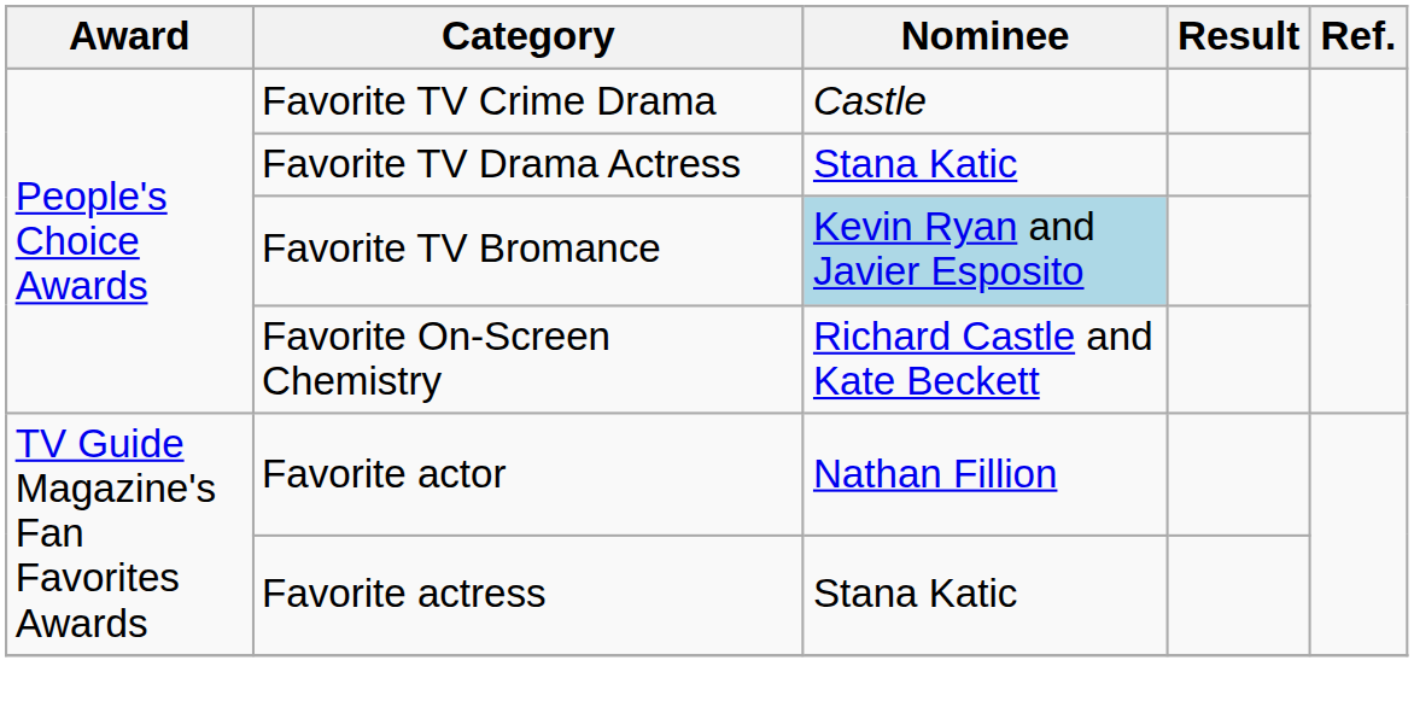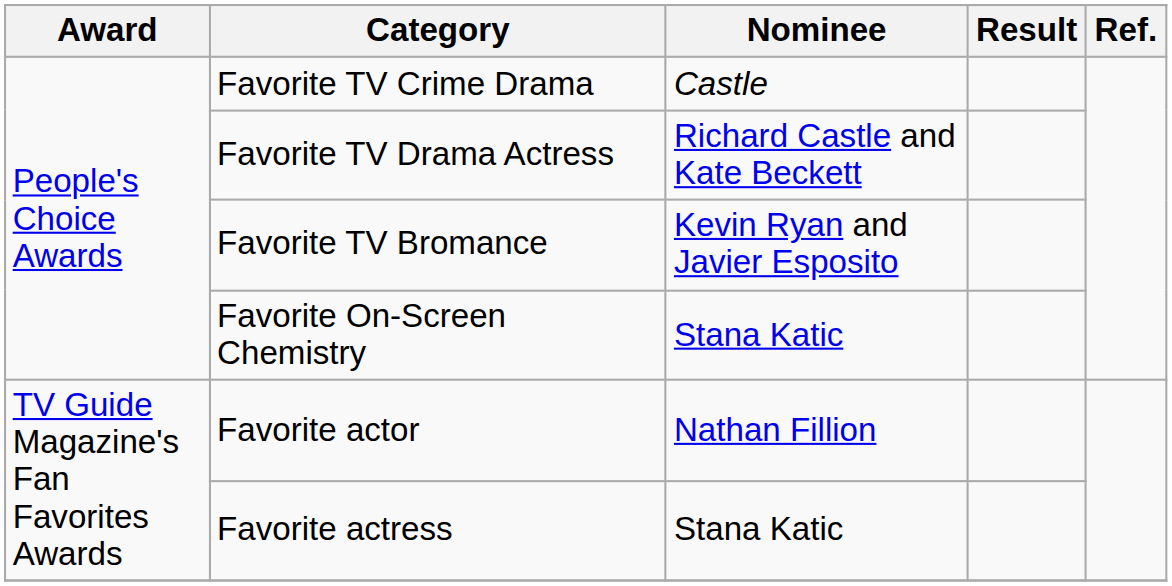 <table class="wikitable sortable" style="width:90%;">
 <tr>
 <th style="width:17%;">Award</th>
 <th style="width:38%;">Category</th>
 <th style="width:25%;">Nominee</th>
 <th style="width:7%;">Result</th>
 <th style="width:3%;">Ref.</th>
 </tr>
 <tr>
 <td rowspan="4"><a href='#'>People's Choice Awards</a></td>
 <td>Favorite TV Crime Drama</td>
 <td><em>Castle</em></td>
 <td></td>
 <td align="center" rowspan="4"></td>
 </tr>
 <tr>
 <td>Favorite TV Drama Actress</td>
-<td><a href='#'>Stana Katic</a></td>
+<td><a href='#'>Richard Castle</a> and <a href='#'>Kate Beckett</a></td>
 <td></td>
 </tr>
 <tr>
 <td>Favorite TV Bromance</td>
-<td style="background: lightblue;"><a href='#'>Kevin Ryan</a> and <a href='#'>Javier Esposito</a></td>
+<td><a href='#'>Kevin Ryan</a> and <a href='#'>Javier Esposito</a></td>
 <td></td>
 </tr>
 <tr>
 <td>Favorite On-Screen Chemistry</td>
-<td><a href='#'>Richard Castle</a> and <a href='#'>Kate Beckett</a></td>
+<td><a href='#'>Stana Katic</a></td>
 <td></td>
 </tr>
 <tr>
 <td rowspan="2"><a href='#'>TV Guide</a> Magazine's Fan Favorites Awards</td>
 <td>Favorite actor</td>
 <td><a href='#'>Nathan Fillion</a></td>
 <td></td>
 <td align="center" rowspan="2"></td>
 </tr>
 <tr>
 <td>Favorite actress</td>
 <td>Stana Katic</td>
 <td></td>
 </tr>
 <tr>
 </tr>
 </table>
